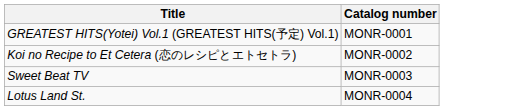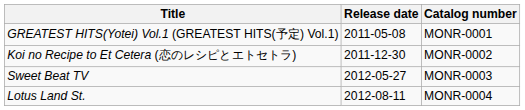 <table class="wikitable">
 <tr>
 <th>Title</th>
+<th>Release date</th>
 <th>Catalog number</th>
 </tr>
 <tr>
 <td><em>GREATEST HITS(Yotei) Vol.1</em> (GREATEST HITS(予定) Vol.1)</td>
+<td>2011-05-08</td>
 <td>MONR-0001</td>
 </tr>
 <tr>
 <td><em>Koi no Recipe to Et Cetera</em> (恋のレシピとエトセトラ)</td>
+<td>2011-12-30</td>
 <td>MONR-0002</td>
 </tr>
 <tr>
 <td><em>Sweet Beat TV</em></td>
+<td>2012-05-27</td>
 <td>MONR-0003</td>
 </tr>
 <tr>
 <td><em>Lotus Land St.</em></td>
+<td>2012-08-11</td>
 <td>MONR-0004</td>
 </tr>
 </table>
